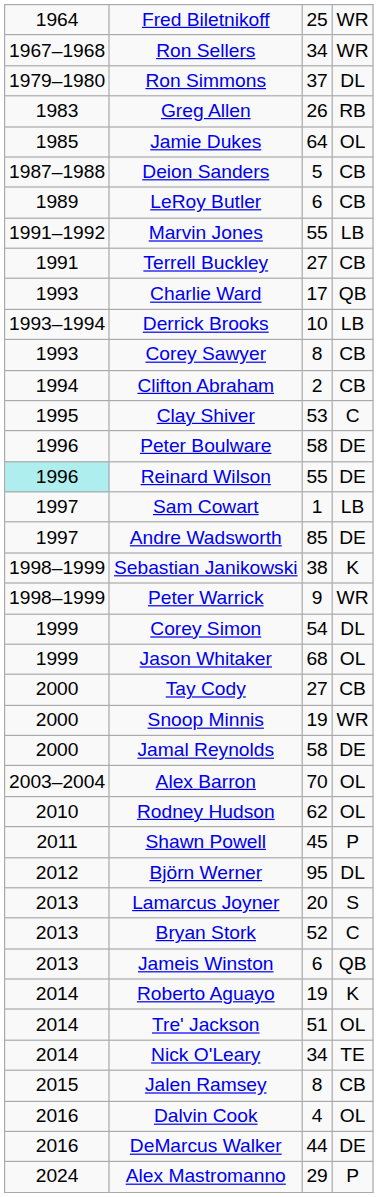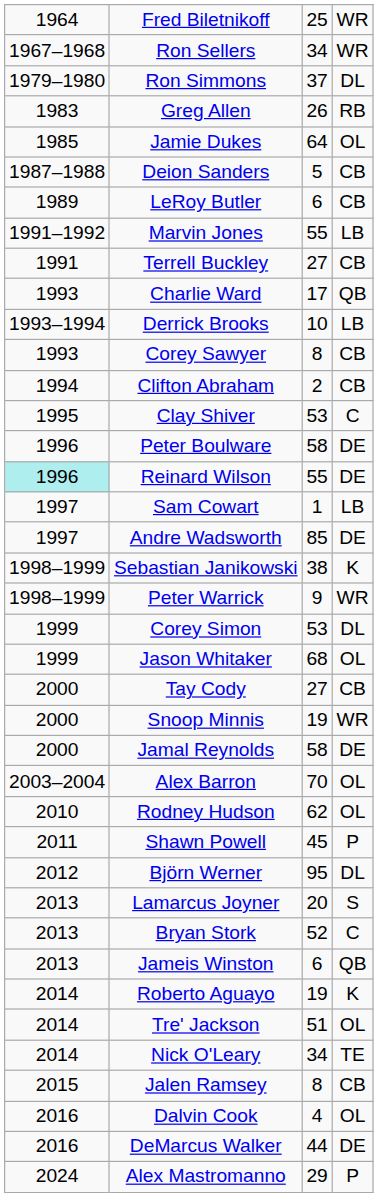 <table class="wikitable" style="text-align:center">
 <tr>
 <td>1964</td>
 <td><a href='#'>Fred Biletnikoff</a></td>
 <td>25</td>
 <td>WR</td>
 </tr>
 <tr>
 <td>1967–1968</td>
 <td><a href='#'>Ron Sellers</a></td>
 <td>34</td>
 <td>WR</td>
 </tr>
 <tr>
 <td>1979–1980</td>
 <td><a href='#'>Ron Simmons</a></td>
 <td>37</td>
 <td>DL</td>
 </tr>
 <tr>
 <td>1983</td>
 <td><a href='#'>Greg Allen</a></td>
 <td>26</td>
 <td>RB</td>
 </tr>
 <tr>
 <td>1985</td>
 <td><a href='#'>Jamie Dukes</a></td>
 <td>64</td>
 <td>OL</td>
 </tr>
 <tr>
 <td>1987–1988</td>
 <td><a href='#'>Deion Sanders</a></td>
 <td>5</td>
 <td>CB</td>
 </tr>
 <tr>
 <td>1989</td>
 <td><a href='#'>LeRoy Butler</a></td>
 <td>6</td>
 <td>CB</td>
 </tr>
 <tr>
 <td>1991–1992</td>
 <td><a href='#'>Marvin Jones</a></td>
 <td>55</td>
 <td>LB</td>
 </tr>
 <tr>
 <td>1991</td>
 <td><a href='#'>Terrell Buckley</a></td>
 <td>27</td>
 <td>CB</td>
 </tr>
 <tr>
 <td>1993</td>
 <td><a href='#'>Charlie Ward</a></td>
 <td>17</td>
 <td>QB</td>
 </tr>
 <tr>
 <td>1993–1994</td>
 <td><a href='#'>Derrick Brooks</a></td>
 <td>10</td>
 <td>LB</td>
 </tr>
 <tr>
 <td>1993</td>
 <td><a href='#'>Corey Sawyer</a></td>
 <td>8</td>
 <td>CB</td>
 </tr>
 <tr>
 <td>1994</td>
 <td><a href='#'>Clifton Abraham</a></td>
 <td>2</td>
 <td>CB</td>
 </tr>
 <tr>
 <td>1995</td>
 <td><a href='#'>Clay Shiver</a></td>
 <td>53</td>
 <td>C</td>
 </tr>
 <tr>
 <td>1996</td>
 <td><a href='#'>Peter Boulware</a></td>
 <td>58</td>
 <td>DE</td>
 </tr>
 <tr>
 <td style="background: paleturquoise;">1996</td>
 <td><a href='#'>Reinard Wilson</a></td>
 <td>55</td>
 <td>DE</td>
 </tr>
 <tr>
 <td>1997</td>
 <td><a href='#'>Sam Cowart</a></td>
 <td>1</td>
 <td>LB</td>
 </tr>
 <tr>
 <td>1997</td>
 <td><a href='#'>Andre Wadsworth</a></td>
 <td>85</td>
 <td>DE</td>
 </tr>
 <tr>
 <td>1998–1999</td>
 <td><a href='#'>Sebastian Janikowski</a></td>
 <td>38</td>
 <td>K</td>
 </tr>
 <tr>
 <td>1998–1999</td>
 <td><a href='#'>Peter Warrick</a></td>
 <td>9</td>
 <td>WR</td>
 </tr>
 <tr>
 <td>1999</td>
 <td><a href='#'>Corey Simon</a></td>
-<td>54</td>
+<td>53</td>
 <td>DL</td>
 </tr>
 <tr>
 <td>1999</td>
 <td><a href='#'>Jason Whitaker</a></td>
 <td>68</td>
 <td>OL</td>
 </tr>
 <tr>
 <td>2000</td>
 <td><a href='#'>Tay Cody</a></td>
 <td>27</td>
 <td>CB</td>
 </tr>
 <tr>
 <td>2000</td>
 <td><a href='#'>Snoop Minnis</a></td>
 <td>19</td>
 <td>WR</td>
 </tr>
 <tr>
 <td>2000</td>
 <td><a href='#'>Jamal Reynolds</a></td>
 <td>58</td>
 <td>DE</td>
 </tr>
 <tr>
 <td>2003–2004</td>
 <td><a href='#'>Alex Barron</a></td>
 <td>70</td>
 <td>OL</td>
 </tr>
 <tr>
 <td>2010</td>
 <td><a href='#'>Rodney Hudson</a></td>
 <td>62</td>
 <td>OL</td>
 </tr>
 <tr>
 <td>2011</td>
 <td><a href='#'>Shawn Powell</a></td>
 <td>45</td>
 <td>P</td>
 </tr>
 <tr>
 <td>2012</td>
 <td><a href='#'>Björn Werner</a></td>
 <td>95</td>
 <td>DL</td>
 </tr>
 <tr>
 <td>2013</td>
 <td><a href='#'>Lamarcus Joyner</a></td>
 <td>20</td>
 <td>S</td>
 </tr>
 <tr>
 <td>2013</td>
 <td><a href='#'>Bryan Stork</a></td>
 <td>52</td>
 <td>C</td>
 </tr>
 <tr>
 <td>2013</td>
 <td><a href='#'>Jameis Winston</a></td>
 <td>6</td>
 <td>QB</td>
 </tr>
 <tr>
 <td>2014</td>
 <td><a href='#'>Roberto Aguayo</a></td>
 <td>19</td>
 <td>K</td>
 </tr>
 <tr>
 <td>2014</td>
 <td><a href='#'>Tre' Jackson</a></td>
 <td>51</td>
 <td>OL</td>
 </tr>
 <tr>
 <td>2014</td>
 <td><a href='#'>Nick O'Leary</a></td>
 <td>34</td>
 <td>TE</td>
 </tr>
 <tr>
 <td>2015</td>
 <td><a href='#'>Jalen Ramsey</a></td>
 <td>8</td>
 <td>CB</td>
 </tr>
 <tr>
 <td>2016</td>
 <td><a href='#'>Dalvin Cook</a></td>
 <td>4</td>
 <td>OL</td>
 </tr>
 <tr>
 <td>2016</td>
 <td><a href='#'>DeMarcus Walker</a></td>
 <td>44</td>
 <td>DE</td>
 </tr>
 <tr>
 <td>2024</td>
 <td><a href='#'>Alex Mastromanno</a></td>
 <td>29</td>
 <td>P</td>
 </tr>
 </table>
